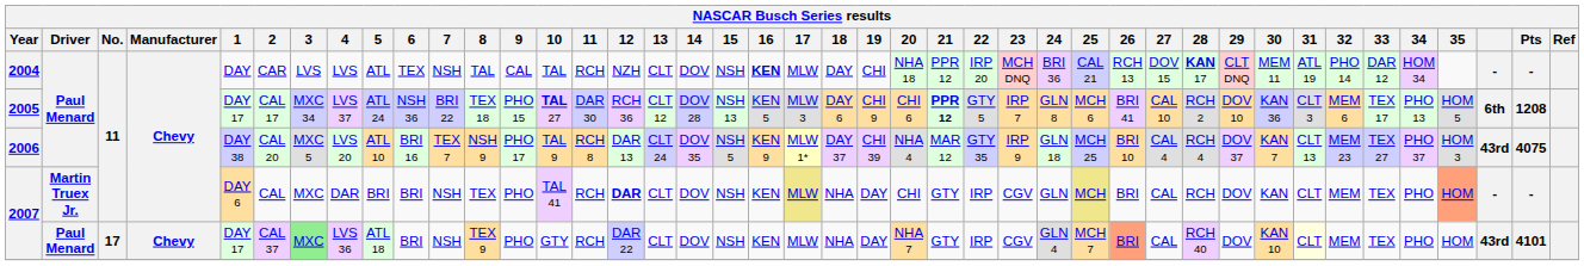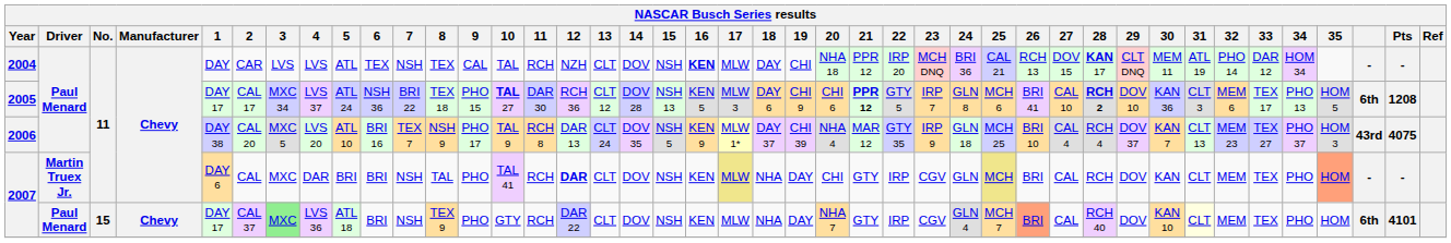 <table class="wikitable" style="text-align:center; font-size:75%">
 <tr>
 <th colspan=42><a href='#'>NASCAR Busch Series</a> results</th>
 </tr>
 <tr>
 <th>Year</th>
 <th>Driver</th>
 <th>No.</th>
 <th>Manufacturer</th>
 <th>1</th>
 <th>2</th>
 <th>3</th>
 <th>4</th>
 <th>5</th>
 <th>6</th>
 <th>7</th>
 <th>8</th>
 <th>9</th>
 <th>10</th>
 <th>11</th>
 <th>12</th>
 <th>13</th>
 <th>14</th>
 <th>15</th>
 <th>16</th>
 <th>17</th>
 <th>18</th>
 <th>19</th>
 <th>20</th>
 <th>21</th>
 <th>22</th>
 <th>23</th>
 <th>24</th>
 <th>25</th>
 <th>26</th>
 <th>27</th>
 <th>28</th>
 <th>29</th>
 <th>30</th>
 <th>31</th>
 <th>32</th>
 <th>33</th>
 <th>34</th>
 <th>35</th>
 <th></th>
 <th>Pts</th>
 <th>Ref</th>
 </tr>
 <tr>
 <th><a href='#'>2004</a></th>
 <th rowspan=3><a href='#'>Paul Menard</a></th>
 <th rowspan=4>11</th>
 <th rowspan=4><a href='#'>Chevy</a></th>
 <td><a href='#'>DAY</a></td>
 <td><a href='#'>CAR</a></td>
 <td><a href='#'>LVS</a></td>
 <td><a href='#'>LVS</a></td>
 <td><a href='#'>ATL</a></td>
 <td><a href='#'>TEX</a></td>
 <td><a href='#'>NSH</a></td>
-<td><a href='#'>TAL</a></td>
+<td><a href='#'>TEX</a></td>
 <td><a href='#'>CAL</a></td>
 <td><a href='#'>TAL</a></td>
 <td><a href='#'>RCH</a></td>
 <td><a href='#'>NZH</a></td>
 <td><a href='#'>CLT</a></td>
 <td><a href='#'>DOV</a></td>
 <td><a href='#'>NSH</a></td>
 <td><strong><a href='#'>KEN</a></strong></td>
 <td><a href='#'>MLW</a></td>
 <td><a href='#'>DAY</a></td>
 <td><a href='#'>CHI</a></td>
 <td style="background:#DFFFDF;"><a href='#'>NHA</a><br><small>18</small></td>
 <td style="background:#DFFFDF;"><a href='#'>PPR</a><br><small>12</small></td>
 <td style="background:#DFFFDF;"><a href='#'>IRP</a><br><small>20</small></td>
 <td style="background:#FFCFCF;"><a href='#'>MCH</a><br><small>DNQ</small></td>
 <td style="background:#EFCFFF;"><a href='#'>BRI</a><br><small>36</small></td>
 <td style="background:#CFCFFF;"><a href='#'>CAL</a><br><small>21</small></td>
 <td style="background:#DFFFDF;"><a href='#'>RCH</a><br><small>13</small></td>
 <td style="background:#DFFFDF;"><a href='#'>DOV</a><br><small>15</small></td>
 <td style="background:#DFFFDF;"><strong><a href='#'>KAN</a></strong><br><small>17</small></td>
 <td style="background:#FFCFCF;"><a href='#'>CLT</a><br><small>DNQ</small></td>
 <td style="background:#DFFFDF;"><a href='#'>MEM</a><br><small>11</small></td>
 <td style="background:#DFFFDF;"><a href='#'>ATL</a><br><small>19</small></td>
 <td style="background:#DFFFDF;"><a href='#'>PHO</a><br><small>14</small></td>
 <td style="background:#DFFFDF;"><a href='#'>DAR</a><br><small>12</small></td>
 <td style="background:#EFCFFF;"><a href='#'>HOM</a><br><small>34</small></td>
 <td></td>
 <th>-</th>
 <th>-</th>
 <th></th>
 </tr>
 <tr>
 <th><a href='#'>2005</a></th>
 <td style="background:#DFFFDF;"><a href='#'>DAY</a><br><small>17</small></td>
 <td style="background:#DFFFDF;"><a href='#'>CAL</a><br><small>17</small></td>
 <td style="background:#CFCFFF;"><a href='#'>MXC</a><br><small>34</small></td>
 <td style="background:#EFCFFF;"><a href='#'>LVS</a><br><small>37</small></td>
 <td style="background:#CFCFFF;"><a href='#'>ATL</a><br><small>24</small></td>
 <td style="background:#CFCFFF;"><a href='#'>NSH</a><br><small>36</small></td>
 <td style="background:#CFCFFF;"><a href='#'>BRI</a><br><small>22</small></td>
 <td style="background:#DFFFDF;"><a href='#'>TEX</a><br><small>18</small></td>
 <td style="background:#DFFFDF;"><a href='#'>PHO</a><br><small>15</small></td>
 <td style="background:#EFCFFF;"><strong><a href='#'>TAL</a></strong><br><small>27</small></td>
 <td style="background:#CFCFFF;"><a href='#'>DAR</a><br><small>30</small></td>
 <td style="background:#EFCFFF;"><a href='#'>RCH</a><br><small>36</small></td>
 <td style="background:#DFFFDF;"><a href='#'>CLT</a><br><small>12</small></td>
 <td style="background:#CFCFFF;"><a href='#'>DOV</a><br><small>28</small></td>
 <td style="background:#DFFFDF;"><a href='#'>NSH</a><br><small>13</small></td>
 <td style="background:#DFDFDF;"><a href='#'>KEN</a><br><small>5</small></td>
 <td style="background:#DFDFDF;"><a href='#'>MLW</a><br><small>3</small></td>
 <td style="background:#FFDF9F;"><a href='#'>DAY</a><br><small>6</small></td>
 <td style="background:#FFDF9F;"><a href='#'>CHI</a><br><small>9</small></td>
 <td style="background:#FFDF9F;"><a href='#'>CHI</a><br><small>6</small></td>
 <td style="background:#DFFFDF;"><strong><a href='#'>PPR</a><br><small>12</small></strong></td>
 <td style="background:#DFDFDF;"><a href='#'>GTY</a><br><small>5</small></td>
 <td style="background:#FFDF9F;"><a href='#'>IRP</a><br><small>7</small></td>
 <td style="background:#FFDF9F;"><a href='#'>GLN</a><br><small>8</small></td>
 <td style="background:#FFDF9F;"><a href='#'>MCH</a><br><small>6</small></td>
 <td style="background:#EFCFFF;"><a href='#'>BRI</a><br><small>41</small></td>
 <td style="background:#FFDF9F;"><a href='#'>CAL</a><br><small>10</small></td>
-<td style="background:#DFDFDF;"><a href='#'>RCH</a><br><small>2</small></td>
+<td style="background:#DFDFDF;"><strong><a href='#'>RCH</a><br><small>2</small></strong></td>
 <td style="background:#FFDF9F;"><a href='#'>DOV</a><br><small>10</small></td>
 <td style="background:#CFCFFF;"><a href='#'>KAN</a><br><small>36</small></td>
 <td style="background:#DFDFDF;"><a href='#'>CLT</a><br><small>3</small></td>
 <td style="background:#FFDF9F;"><a href='#'>MEM</a><br><small>6</small></td>
 <td style="background:#DFFFDF;"><a href='#'>TEX</a><br><small>17</small></td>
 <td style="background:#DFFFDF;"><a href='#'>PHO</a><br><small>13</small></td>
 <td style="background:#DFDFDF;"><a href='#'>HOM</a><br><small>5</small></td>
 <th>6th</th>
 <th>1208</th>
 <th></th>
 </tr>
 <tr>
 <th><a href='#'>2006</a></th>
 <td style="background:#CFCFFF;"><a href='#'>DAY</a><br><small>38</small></td>
 <td style="background:#DFFFDF;"><a href='#'>CAL</a><br><small>20</small></td>
 <td style="background:#DFDFDF;"><a href='#'>MXC</a><br><small>5</small></td>
 <td style="background:#DFFFDF;"><a href='#'>LVS</a><br><small>20</small></td>
 <td style="background:#FFDF9F;"><a href='#'>ATL</a><br><small>10</small></td>
 <td style="background:#DFFFDF;"><a href='#'>BRI</a><br><small>16</small></td>
 <td style="background:#FFDF9F;"><a href='#'>TEX</a><br><small>7</small></td>
 <td style="background:#FFDF9F;"><a href='#'>NSH</a><br><small>9</small></td>
 <td style="background:#DFFFDF;"><a href='#'>PHO</a><br><small>17</small></td>
 <td style="background:#FFDF9F;"><a href='#'>TAL</a><br><small>9</small></td>
 <td style="background:#FFDF9F;"><a href='#'>RCH</a><br><small>8</small></td>
 <td style="background:#DFFFDF;"><a href='#'>DAR</a><br><small>13</small></td>
 <td style="background:#CFCFFF;"><a href='#'>CLT</a><br><small>24</small></td>
 <td style="background:#EFCFFF;"><a href='#'>DOV</a><br><small>35</small></td>
 <td style="background:#DFDFDF;"><a href='#'>NSH</a><br><small>5</small></td>
 <td style="background:#FFDF9F;"><a href='#'>KEN</a><br><small>9</small></td>
 <td style="background:#FFFFBF;"><a href='#'>MLW</a><br><small>1*</small></td>
 <td style="background:#EFCFFF;"><a href='#'>DAY</a><br><small>37</small></td>
 <td style="background:#EFCFFF;"><a href='#'>CHI</a><br><small>39</small></td>
 <td style="background:#DFDFDF;"><a href='#'>NHA</a><br><small>4</small></td>
 <td style="background:#DFFFDF;"><a href='#'>MAR</a><br><small>12</small></td>
 <td style="background:#CFCFFF;"><a href='#'>GTY</a><br><small>35</small></td>
 <td style="background:#FFDF9F;"><a href='#'>IRP</a><br><small>9</small></td>
 <td style="background:#DFFFDF;"><a href='#'>GLN</a><br><small>18</small></td>
 <td style="background:#CFCFFF;"><a href='#'>MCH</a><br><small>25</small></td>
 <td style="background:#FFDF9F;"><a href='#'>BRI</a><br><small>10</small></td>
 <td style="background:#DFDFDF;"><a href='#'>CAL</a><br><small>4</small></td>
 <td style="background:#DFDFDF;"><a href='#'>RCH</a><br><small>4</small></td>
 <td style="background:#EFCFFF;"><a href='#'>DOV</a><br><small>37</small></td>
 <td style="background:#FFDF9F;"><a href='#'>KAN</a><br><small>7</small></td>
 <td style="background:#DFFFDF;"><a href='#'>CLT</a><br><small>13</small></td>
 <td style="background:#CFCFFF;"><a href='#'>MEM</a><br><small>23</small></td>
 <td style="background:#CFCFFF;"><a href='#'>TEX</a><br><small>27</small></td>
 <td style="background:#EFCFFF;"><a href='#'>PHO</a><br><small>37</small></td>
 <td style="background:#DFDFDF;"><a href='#'>HOM</a><br><small>3</small></td>
 <th>43rd</th>
 <th>4075</th>
 <th></th>
 </tr>
 <tr>
 <th rowspan=2><a href='#'>2007</a></th>
 <th><a href='#'>Martin Truex Jr.</a></th>
 <td style="background:#FFDF9F;"><a href='#'>DAY</a><br><small>6</small></td>
 <td><a href='#'>CAL</a></td>
 <td><a href='#'>MXC</a></td>
 <td><a href='#'>DAR</a></td>
 <td><a href='#'>BRI</a></td>
 <td><a href='#'>BRI</a></td>
 <td><a href='#'>NSH</a></td>
-<td><a href='#'>TEX</a></td>
+<td><a href='#'>TAL</a></td>
 <td><a href='#'>PHO</a></td>
 <td style="background:#EFCFFF;"><a href='#'>TAL</a><br><small>41</small></td>
 <td><a href='#'>RCH</a></td>
 <td><strong><a href='#'>DAR</a></strong></td>
 <td><a href='#'>CLT</a></td>
 <td><a href='#'>DOV</a></td>
 <td><a href='#'>NSH</a></td>
 <td><a href='#'>KEN</a></td>
 <td style="background: khaki;"><a href='#'>MLW</a></td>
 <td><a href='#'>NHA</a></td>
 <td><a href='#'>DAY</a></td>
 <td><a href='#'>CHI</a></td>
 <td><a href='#'>GTY</a></td>
 <td><a href='#'>IRP</a></td>
 <td><a href='#'>CGV</a></td>
 <td><a href='#'>GLN</a></td>
 <td style="background: khaki;"><a href='#'>MCH</a></td>
 <td><a href='#'>BRI</a></td>
 <td><a href='#'>CAL</a></td>
 <td><a href='#'>RCH</a></td>
 <td><a href='#'>DOV</a></td>
 <td><a href='#'>KAN</a></td>
 <td><a href='#'>CLT</a></td>
 <td><a href='#'>MEM</a></td>
 <td><a href='#'>TEX</a></td>
 <td><a href='#'>PHO</a></td>
 <td style="background: lightsalmon;"><a href='#'>HOM</a></td>
 <th>-</th>
 <th>-</th>
 <th></th>
 </tr>
 <tr>
 <th><a href='#'>Paul Menard</a></th>
-<th>17</th>
+<th>15</th>
 <th><a href='#'>Chevy</a></th>
 <td style="background:#DFFFDF;"><a href='#'>DAY</a><br><small>17</small></td>
 <td style="background:#EFCFFF;"><a href='#'>CAL</a><br><small>37</small></td>
 <td style="background: lightgreen;"><a href='#'>MXC</a></td>
 <td style="background:#EFCFFF;"><a href='#'>LVS</a><br><small>36</small></td>
 <td style="background:#DFFFDF;"><a href='#'>ATL</a><br><small>18</small></td>
 <td><a href='#'>BRI</a></td>
 <td><a href='#'>NSH</a></td>
 <td style="background:#FFDF9F;"><a href='#'>TEX</a><br><small>9</small></td>
 <td><a href='#'>PHO</a></td>
 <td><a href='#'>GTY</a></td>
 <td><a href='#'>RCH</a></td>
 <td style="background:#CFCFFF;"><a href='#'>DAR</a><br><small>22</small></td>
 <td><a href='#'>CLT</a></td>
 <td><a href='#'>DOV</a></td>
 <td><a href='#'>NSH</a></td>
 <td><a href='#'>KEN</a></td>
 <td><a href='#'>MLW</a></td>
 <td><a href='#'>NHA</a></td>
 <td><a href='#'>DAY</a></td>
 <td style="background:#FFDF9F;"><a href='#'>NHA</a><br><small>7</small></td>
 <td><a href='#'>GTY</a></td>
 <td><a href='#'>IRP</a></td>
 <td><a href='#'>CGV</a></td>
 <td style="background:#DFDFDF;"><a href='#'>GLN</a><br><small>4</small></td>
 <td style="background:#FFDF9F;"><a href='#'>MCH</a><br><small>7</small></td>
 <td style="background: lightsalmon;"><a href='#'>BRI</a></td>
 <td><a href='#'>CAL</a></td>
 <td style="background:#EFCFFF;"><a href='#'>RCH</a><br><small>40</small></td>
 <td><a href='#'>DOV</a></td>
 <td style="background:#FFDF9F;"><a href='#'>KAN</a><br><small>10</small></td>
 <td style="background: lightyellow;"><a href='#'>CLT</a></td>
 <td><a href='#'>MEM</a></td>
 <td><a href='#'>TEX</a></td>
 <td><a href='#'>PHO</a></td>
 <td><a href='#'>HOM</a></td>
-<th>43rd</th>
+<th>6th</th>
 <th>4101</th>
 <th></th>
 </tr>
 <tr>
 </tr>
 </table>
